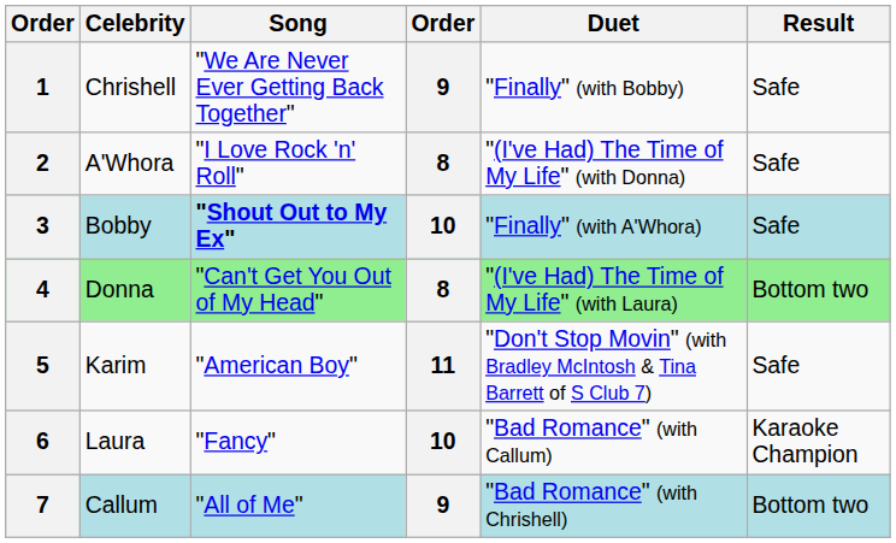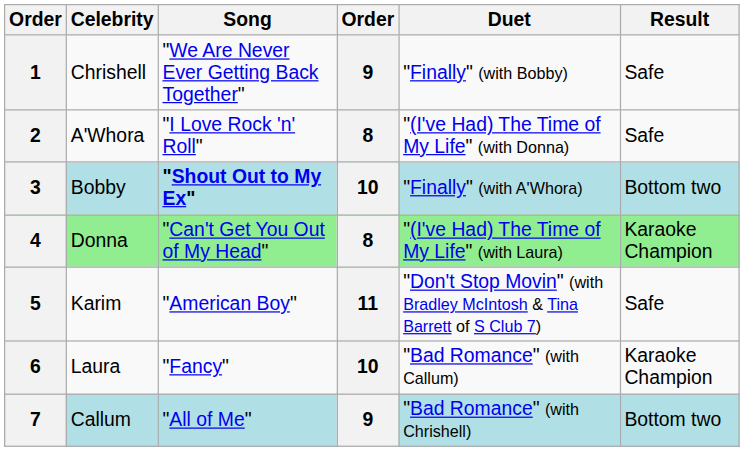 <table class="wikitable sortable collapsed">
 <tr style="text-align:Center; background:#cc;">
 <th>Order</th>
 <th>Celebrity</th>
 <th>Song</th>
 <th>Order</th>
 <th>Duet</th>
 <th>Result</th>
 </tr>
 <tr>
 <th>1</th>
 <td>Chrishell</td>
 <td>"<a href='#'>We Are Never Ever Getting Back Together</a>"</td>
 <th>9</th>
 <td>"<a href='#'>Finally</a>" <small>(with Bobby)</small></td>
 <td>Safe</td>
 </tr>
 <tr>
 <th>2</th>
 <td>A'Whora</td>
 <td>"<a href='#'>I Love Rock 'n' Roll</a>"</td>
 <th>8</th>
 <td>"<a href='#'>(I've Had) The Time of My Life</a>" <small>(with Donna)</small></td>
 <td>Safe</td>
 </tr>
 <tr style="background:#b0e0e6;">
 <th>3</th>
 <td>Bobby</td>
 <td><strong>"<a href='#'>Shout Out to My Ex</a>"</strong></td>
 <th>10</th>
 <td>"<a href='#'>Finally</a>" <small>(with A'Whora)</small></td>
-<td>Safe</td>
+<td>Bottom two</td>
 </tr>
 <tr style="background:lightgreen;">
 <th>4</th>
 <td>Donna</td>
 <td>"<a href='#'>Can't Get You Out of My Head</a>"</td>
 <th>8</th>
 <td>"<a href='#'>(I've Had) The Time of My Life</a>" <small>(with Laura)</small></td>
-<td>Bottom two</td>
+<td>Karaoke Champion</td>
 </tr>
 <tr>
 <th>5</th>
 <td>Karim</td>
 <td>"<a href='#'>American Boy</a>"</td>
 <th>11</th>
 <td>"<a href='#'>Don't Stop Movin</a>" <small>(with <a href='#'>Bradley McIntosh</a> & <a href='#'>Tina Barrett</a> of <a href='#'>S Club 7</a>)</small></td>
 <td>Safe</td>
 </tr>
 <tr>
 <th>6</th>
 <td>Laura</td>
 <td>"<a href='#'>Fancy</a>"</td>
 <th>10</th>
 <td>"<a href='#'>Bad Romance</a>" <small>(with Callum)</small></td>
 <td>Karaoke Champion</td>
 </tr>
 <tr style="background:#b0e0e6;">
 <th>7</th>
 <td>Callum</td>
 <td>"<a href='#'>All of Me</a>"</td>
 <th>9</th>
 <td>"<a href='#'>Bad Romance</a>" <small>(with Chrishell)</small></td>
 <td>Bottom two</td>
 </tr>
 </table>
